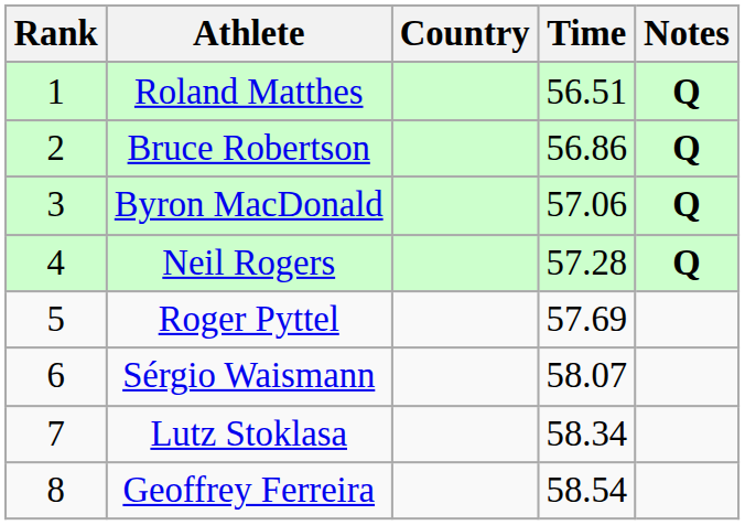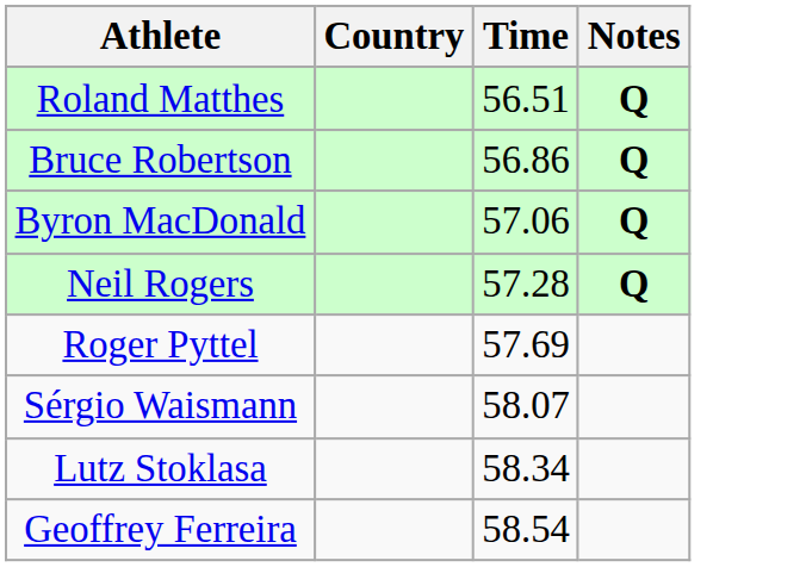 <table class="wikitable sortable" style="text-align:center">
 <tr>
-<th>Rank</th>
 <th>Athlete</th>
 <th>Country</th>
 <th>Time</th>
 <th>Notes</th>
 </tr>
 <tr bgcolor=ccffcc>
-<td>1</td>
 <td><a href='#'>Roland Matthes</a></td>
 <td align=left></td>
 <td>56.51</td>
 <td><strong>Q</strong></td>
 </tr>
 <tr bgcolor=ccffcc>
-<td>2</td>
 <td><a href='#'>Bruce Robertson</a></td>
 <td align=left></td>
 <td>56.86</td>
 <td><strong>Q</strong></td>
 </tr>
 <tr bgcolor=ccffcc>
-<td>3</td>
 <td><a href='#'>Byron MacDonald</a></td>
 <td align=left></td>
 <td>57.06</td>
 <td><strong>Q</strong></td>
 </tr>
 <tr bgcolor=ccffcc>
-<td>4</td>
 <td><a href='#'>Neil Rogers</a></td>
 <td align=left></td>
 <td>57.28</td>
 <td><strong>Q</strong></td>
 </tr>
 <tr>
-<td>5</td>
 <td><a href='#'>Roger Pyttel</a></td>
 <td align=left></td>
 <td>57.69</td>
 <td><strong> </strong></td>
 </tr>
 <tr>
-<td>6</td>
 <td><a href='#'>Sérgio Waismann</a></td>
 <td align=left></td>
 <td>58.07</td>
 <td><strong> </strong></td>
 </tr>
 <tr>
-<td>7</td>
 <td><a href='#'>Lutz Stoklasa</a></td>
 <td align=left></td>
 <td>58.34</td>
 <td><strong> </strong></td>
 </tr>
 <tr>
-<td>8</td>
 <td><a href='#'>Geoffrey Ferreira</a></td>
 <td align=left></td>
 <td>58.54</td>
 <td><strong> </strong></td>
 </tr>
 </table>
